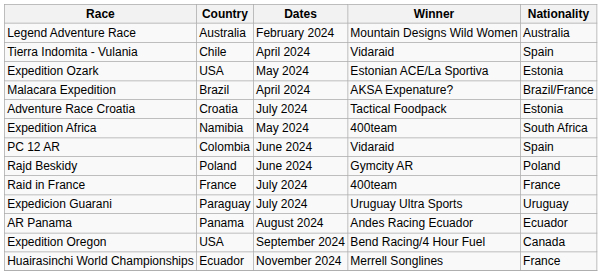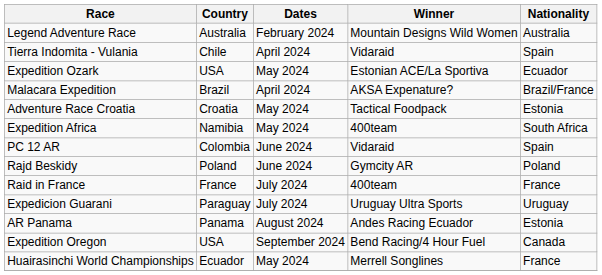 <table class="wikitable sortable">
 <tr>
 <th>Race</th>
 <th>Country</th>
 <th>Dates</th>
 <th>Winner</th>
 <th>Nationality</th>
 </tr>
 <tr>
 <td>Legend Adventure Race</td>
 <td>Australia</td>
 <td>February 2024</td>
 <td>Mountain Designs Wild Women</td>
 <td>Australia</td>
 </tr>
 <tr |->
 <td>Tierra Indomita - Vulania</td>
 <td>Chile</td>
 <td>April 2024</td>
 <td>Vidaraid</td>
 <td>Spain</td>
 </tr>
 <tr>
 <td>Expedition Ozark</td>
 <td>USA</td>
 <td>May 2024</td>
 <td>Estonian ACE/La Sportiva</td>
-<td>Estonia</td>
+<td>Ecuador</td>
 </tr>
 <tr>
 <td>Malacara Expedition</td>
 <td>Brazil</td>
 <td>April 2024</td>
 <td>AKSA Expenature?</td>
 <td>Brazil/France</td>
 </tr>
 <tr>
 <td>Adventure Race Croatia</td>
 <td>Croatia</td>
-<td>July 2024</td>
+<td>May 2024</td>
 <td>Tactical Foodpack</td>
 <td>Estonia</td>
 </tr>
 <tr>
 <td>Expedition Africa</td>
 <td>Namibia</td>
 <td>May 2024</td>
 <td>400team</td>
 <td>South Africa</td>
 </tr>
 <tr>
 <td>PC 12 AR</td>
 <td>Colombia</td>
 <td>June 2024</td>
 <td>Vidaraid</td>
 <td>Spain</td>
 </tr>
 <tr>
 <td>Rajd Beskidy</td>
 <td>Poland</td>
 <td>June 2024</td>
 <td>Gymcity AR</td>
 <td>Poland</td>
 </tr>
 <tr>
 <td>Raid in France</td>
 <td>France</td>
 <td>July 2024</td>
 <td>400team</td>
 <td>France</td>
 </tr>
 <tr>
 <td>Expedicion Guarani</td>
 <td>Paraguay</td>
 <td>July 2024</td>
 <td>Uruguay Ultra Sports</td>
 <td>Uruguay</td>
 </tr>
 <tr>
 <td>AR Panama</td>
 <td>Panama</td>
 <td>August 2024</td>
 <td>Andes Racing Ecuador</td>
-<td>Ecuador</td>
+<td>Estonia</td>
 </tr>
 <tr>
 <td>Expedition Oregon</td>
 <td>USA</td>
 <td>September 2024</td>
 <td>Bend Racing/4 Hour Fuel</td>
 <td>Canada</td>
 </tr>
 <tr>
 <td>Huairasinchi World Championships</td>
 <td>Ecuador</td>
-<td>November 2024</td>
+<td>May 2024</td>
 <td>Merrell Songlines</td>
 <td>France</td>
 </tr>
 <tr>
 </tr>
 </table>
